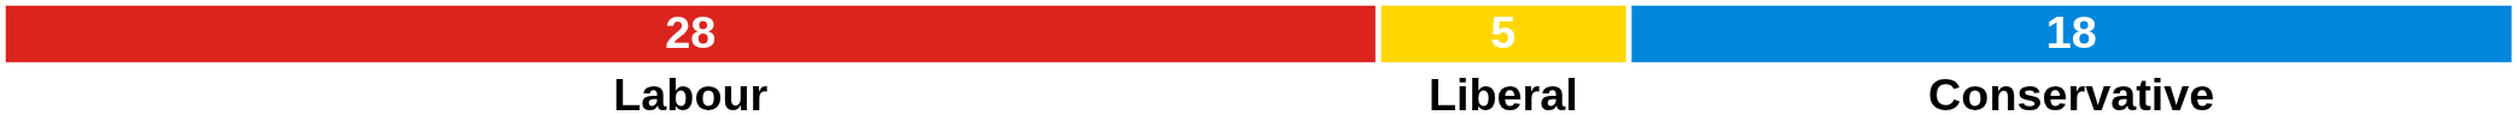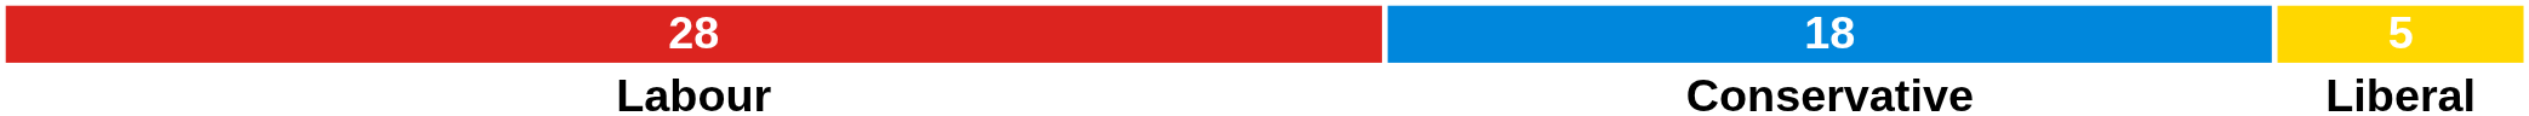 <table style="width:100%; text-align:center;">
 <tr style="color:white;">
 <td style="background:#DC241F; width:54.90%;"><strong>28</strong></td>
+<td style="background:#0087DC; width:35.29%;"><strong>18</strong></td>
 <td style="background:#ffd700; width:9.80%;"><strong>5</strong></td>
-<td style="background:#0087DC; width:35.29%;"><strong>18</strong></td>
 </tr>
 <tr>
 <td><span><strong>Labour</strong></span></td>
+<td><span><strong>Conservative</strong></span></td>
 <td><span><strong>Liberal</strong></span></td>
-<td><span><strong>Conservative</strong></span></td>
 </tr>
 </table>
